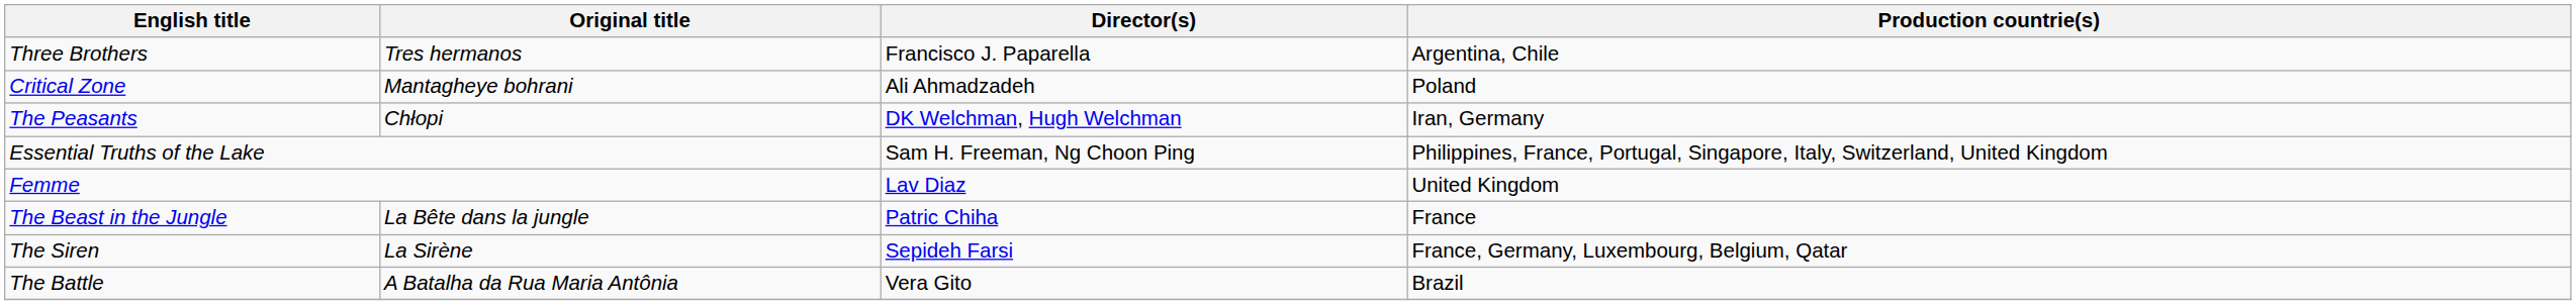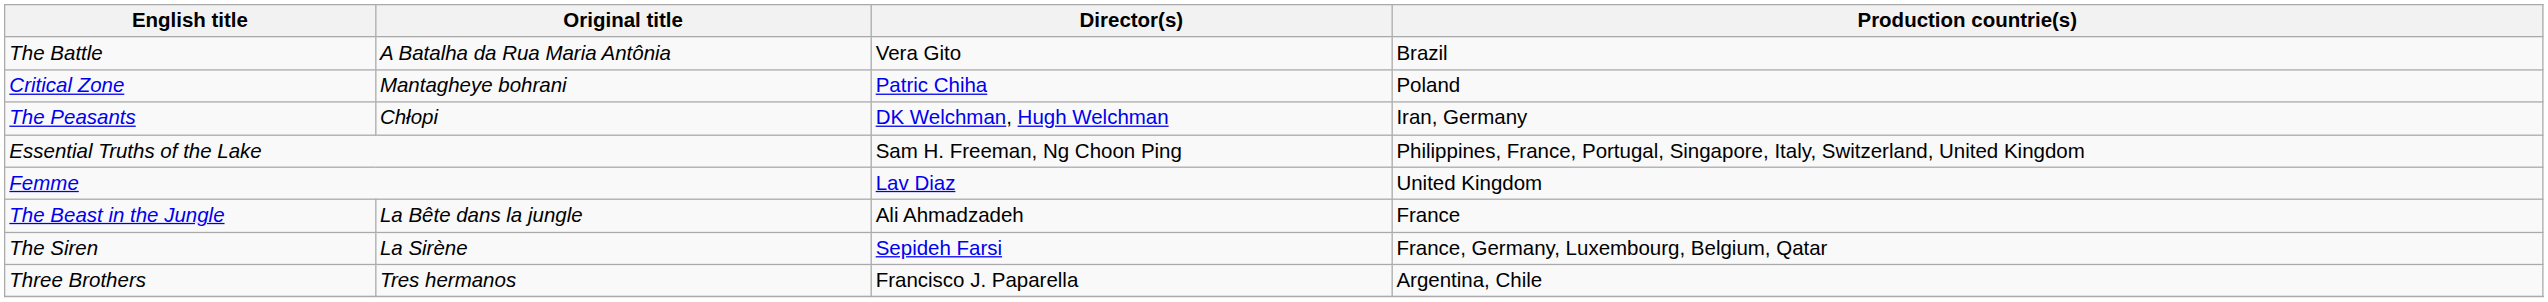 <table class="sortable wikitable" style="width:100%; margin-bottom:4px" cellpadding="5">
 <tr>
 <th scope="col">English title</th>
 <th scope="col">Original title</th>
 <th scope="col">Director(s)</th>
 <th scope="col">Production countrie(s)</th>
 </tr>
 <tr>
-<td><em>Three Brothers</em></td>
-<td><em>Tres hermanos</em></td>
-<td>Francisco J. Paparella</td>
-<td>Argentina, Chile</td>
+<td><em>The Battle</em></td>
+<td><em>A Batalha da Rua Maria Antônia</em></td>
+<td>Vera Gito</td>
+<td>Brazil</td>
 </tr>
 <tr>
 <td><em><a href='#'>Critical Zone</a></em></td>
 <td><em>Mantagheye bohrani</em></td>
-<td>Ali Ahmadzadeh</td>
+<td><a href='#'>Patric Chiha</a></td>
 <td>Poland</td>
 </tr>
 <tr>
 <td><em><a href='#'>The Peasants</a></em></td>
 <td><em>Chłopi</em></td>
 <td><a href='#'>DK Welchman</a>, <a href='#'>Hugh Welchman</a></td>
 <td>Iran, Germany</td>
 </tr>
 <tr>
 <td colspan="2"><em>Essential Truths of the Lake</em></td>
 <td>Sam H. Freeman, Ng Choon Ping</td>
 <td>Philippines, France, Portugal, Singapore, Italy, Switzerland, United Kingdom</td>
 </tr>
 <tr>
 <td colspan="2"><em><a href='#'>Femme</a></em></td>
 <td><a href='#'>Lav Diaz</a></td>
 <td>United Kingdom</td>
 </tr>
 <tr>
 <td><em><a href='#'>The Beast in the Jungle</a></em></td>
 <td><em>La Bête dans la jungle</em></td>
-<td><a href='#'>Patric Chiha</a></td>
+<td>Ali Ahmadzadeh</td>
 <td>France</td>
 </tr>
 <tr>
 <td><em>The Siren</em></td>
 <td><em>La Sirène</em></td>
 <td><a href='#'>Sepideh Farsi</a></td>
 <td>France, Germany, Luxembourg, Belgium, Qatar</td>
 </tr>
 <tr>
-<td><em>The Battle</em></td>
-<td><em>A Batalha da Rua Maria Antônia</em></td>
-<td>Vera Gito</td>
-<td>Brazil</td>
+<td><em>Three Brothers</em></td>
+<td><em>Tres hermanos</em></td>
+<td>Francisco J. Paparella</td>
+<td>Argentina, Chile</td>
 </tr>
 <tr>
 </tr>
 </table>
